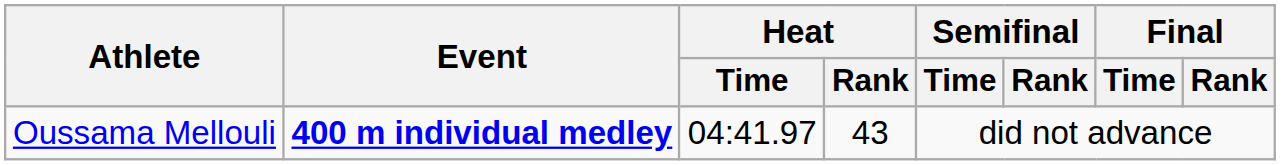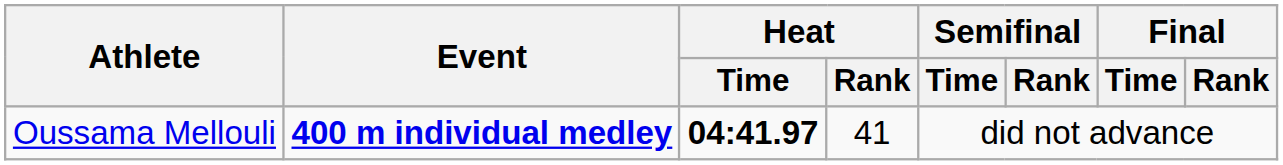 <table class=wikitable style="font-size:90%">
 <tr>
 <th rowspan="2">Athlete</th>
 <th rowspan="2">Event</th>
 <th colspan="2">Heat</th>
 <th colspan="2">Semifinal</th>
 <th colspan="2">Final</th>
 </tr>
 <tr style="font-size:95%">
 <th>Time</th>
 <th>Rank</th>
 <th>Time</th>
 <th>Rank</th>
 <th>Time</th>
 <th>Rank</th>
 </tr>
 <tr align=center>
 <td align=left><a href='#'>Oussama Mellouli</a></td>
 <td align=left><strong><a href='#'>400 m individual medley</a></strong></td>
-<td>04:41.97</td>
-<td>43</td>
+<td><strong>04:41.97</strong></td>
+<td>41</td>
 <td colspan=4>did not advance</td>
 </tr>
 </table>
